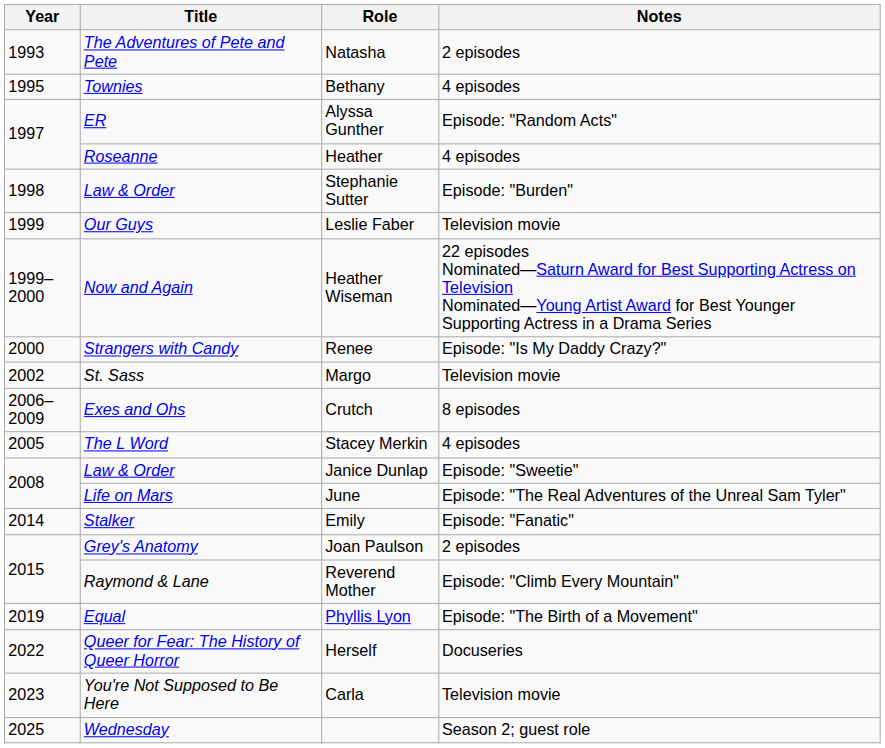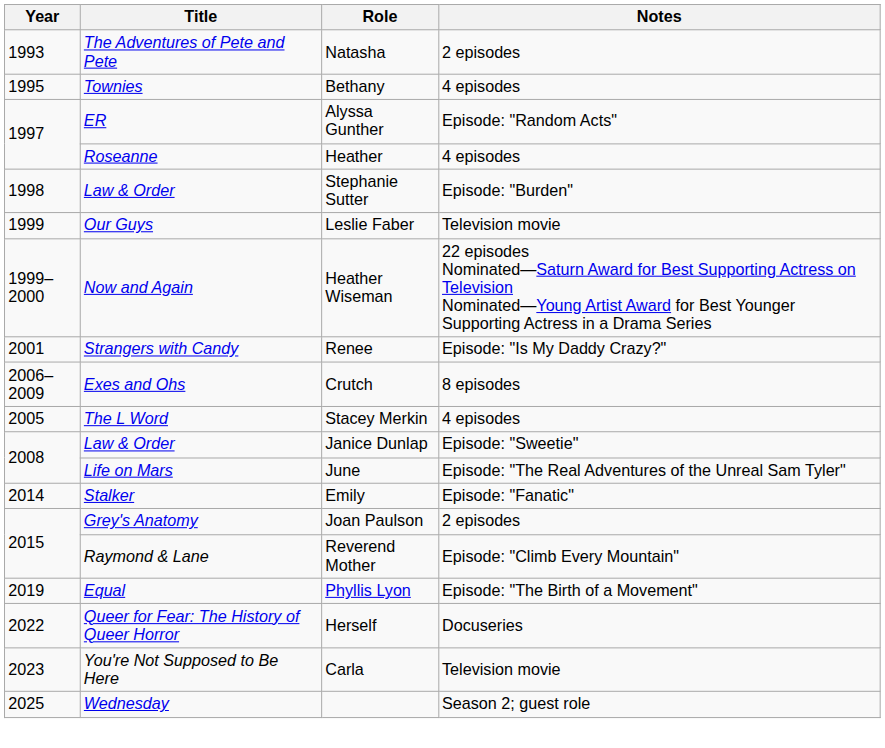 <table class="wikitable sortable">
 <tr>
 <th>Year</th>
 <th>Title</th>
 <th>Role</th>
 <th class="unsortable">Notes</th>
 </tr>
 <tr>
 <td>1993</td>
 <td><em><a href='#'>The Adventures of Pete and Pete</a></em></td>
 <td>Natasha</td>
 <td>2 episodes</td>
 </tr>
 <tr>
 <td>1995</td>
 <td><em><a href='#'>Townies</a></em></td>
 <td>Bethany</td>
 <td>4 episodes</td>
 </tr>
 <tr>
 <td rowspan=2>1997</td>
 <td><em><a href='#'>ER</a></em></td>
 <td>Alyssa Gunther</td>
 <td>Episode: "Random Acts"</td>
 </tr>
 <tr>
 <td><em><a href='#'>Roseanne</a></em></td>
 <td>Heather</td>
 <td>4 episodes</td>
 </tr>
 <tr>
 <td>1998</td>
 <td><em><a href='#'>Law & Order</a></em></td>
 <td>Stephanie Sutter</td>
 <td>Episode: "Burden"</td>
 </tr>
 <tr>
 <td>1999</td>
 <td><em><a href='#'>Our Guys</a></em></td>
 <td>Leslie Faber</td>
 <td>Television movie</td>
 </tr>
 <tr>
 <td>1999–2000</td>
 <td><em><a href='#'>Now and Again</a></em></td>
 <td>Heather Wiseman</td>
 <td>22 episodes<br>Nominated—<a href='#'>Saturn Award for Best Supporting Actress on Television</a><br>Nominated—<a href='#'>Young Artist Award</a> for Best Younger Supporting Actress in a Drama Series</td>
 </tr>
 <tr>
-<td>2000</td>
+<td>2001</td>
 <td><em><a href='#'>Strangers with Candy</a></em></td>
 <td>Renee</td>
 <td>Episode: "Is My Daddy Crazy?"</td>
-</tr>
-<tr>
-<td>2002</td>
-<td><em>St. Sass</em></td>
-<td>Margo</td>
-<td>Television movie</td>
 </tr>
 <tr>
 <td>2006–2009</td>
 <td><em><a href='#'>Exes and Ohs</a></em></td>
 <td>Crutch</td>
 <td>8 episodes</td>
 </tr>
 <tr>
 <td>2005</td>
 <td><em><a href='#'>The L Word</a></em></td>
 <td>Stacey Merkin</td>
 <td>4 episodes</td>
 </tr>
 <tr>
 <td rowspan=2>2008</td>
 <td><em><a href='#'>Law & Order</a></em></td>
 <td>Janice Dunlap</td>
 <td>Episode: "Sweetie"</td>
 </tr>
 <tr>
 <td><em><a href='#'>Life on Mars</a></em></td>
 <td>June</td>
 <td>Episode: "The Real Adventures of the Unreal Sam Tyler"</td>
 </tr>
 <tr>
 <td>2014</td>
 <td><em><a href='#'>Stalker</a></em></td>
 <td>Emily</td>
 <td>Episode: "Fanatic"</td>
 </tr>
 <tr>
 <td rowspan=2>2015</td>
 <td><em><a href='#'>Grey's Anatomy</a></em></td>
 <td>Joan Paulson</td>
 <td>2 episodes</td>
 </tr>
 <tr>
 <td><em>Raymond & Lane</em></td>
 <td>Reverend Mother</td>
 <td>Episode: "Climb Every Mountain"</td>
 </tr>
 <tr>
 <td>2019</td>
 <td><em><a href='#'>Equal</a></em></td>
 <td><a href='#'>Phyllis Lyon</a></td>
 <td>Episode: "The Birth of a Movement"</td>
 </tr>
 <tr>
 <td>2022</td>
 <td><em><a href='#'>Queer for Fear: The History of Queer Horror</a></em></td>
 <td>Herself</td>
 <td>Docuseries</td>
 </tr>
 <tr>
 <td>2023</td>
 <td><em>You're Not Supposed to Be Here</em></td>
 <td>Carla</td>
 <td>Television movie</td>
 </tr>
 <tr>
 <td>2025</td>
 <td><em><a href='#'>Wednesday</a></em></td>
 <td></td>
 <td>Season 2; guest role</td>
 </tr>
 </table>
